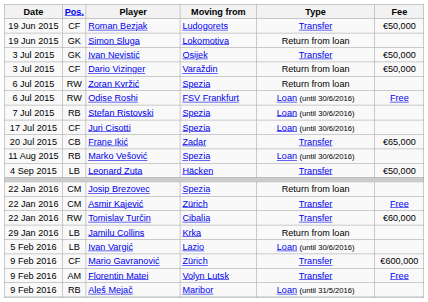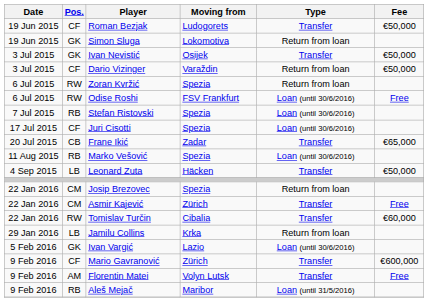 <table class="wikitable" style="font-size: 95%; text-align: center;">
 <tr>
 <th width=90>Date</th>
 <th width=30><a href='#'>Pos.</a></th>
 <th width=150>Player</th>
 <th width=120>Moving from</th>
 <th width=190>Type</th>
 <th width=75>Fee</th>
 </tr>
 <tr>
 <td>19 Jun 2015</td>
 <td>CF</td>
 <td style="text-align:left;"> <a href='#'>Roman Bezjak</a></td>
 <td style="text-align:left;"> <a href='#'>Ludogorets</a></td>
 <td><a href='#'>Transfer</a></td>
 <td>€50,000</td>
 </tr>
 <tr>
 <td>19 Jun 2015</td>
 <td>GK</td>
 <td style="text-align:left;"> <a href='#'>Simon Sluga</a></td>
 <td style="text-align:left;"> <a href='#'>Lokomotiva</a></td>
 <td>Return from loan</td>
 <td></td>
 </tr>
 <tr>
 <td>3 Jul 2015</td>
 <td>GK</td>
 <td style="text-align:left;"> <a href='#'>Ivan Nevistić</a></td>
 <td style="text-align:left;"> <a href='#'>Osijek</a></td>
 <td><a href='#'>Transfer</a></td>
 <td>€50,000</td>
 </tr>
 <tr>
 <td>3 Jul 2015</td>
 <td>CF</td>
 <td style="text-align:left;"> <a href='#'>Dario Vizinger</a></td>
 <td style="text-align:left;"> <a href='#'>Varaždin</a></td>
 <td>Return from loan</td>
 <td>€50,000</td>
 </tr>
 <tr>
 <td>6 Jul 2015</td>
 <td>RW</td>
 <td style="text-align:left;"> <a href='#'>Zoran Kvržić</a></td>
 <td style="text-align:left;"> <a href='#'>Spezia</a></td>
 <td>Return from loan</td>
 <td></td>
 </tr>
 <tr>
 <td>6 Jul 2015</td>
 <td>RW</td>
 <td style="text-align:left;"> <a href='#'>Odise Roshi</a></td>
 <td style="text-align:left;"> <a href='#'>FSV Frankfurt</a></td>
 <td><a href='#'>Loan</a> <small>(until 30/6/2016)</small></td>
 <td><a href='#'>Free</a></td>
 </tr>
 <tr>
 <td>7 Jul 2015</td>
 <td>RB</td>
 <td style="text-align:left;"> <a href='#'>Stefan Ristovski</a></td>
 <td style="text-align:left;"> <a href='#'>Spezia</a></td>
 <td><a href='#'>Loan</a> <small>(until 30/6/2016)</small></td>
 <td></td>
 </tr>
 <tr>
 <td>17 Jul 2015</td>
 <td>CF</td>
 <td style="text-align:left;"> <a href='#'>Juri Cisotti</a></td>
 <td style="text-align:left;"> <a href='#'>Spezia</a></td>
 <td><a href='#'>Loan</a> <small>(until 30/6/2016)</small></td>
 <td></td>
 </tr>
 <tr>
 <td>20 Jul 2015</td>
 <td>CB</td>
 <td style="text-align:left;"> <a href='#'>Frane Ikić</a></td>
 <td style="text-align:left;"> <a href='#'>Zadar</a></td>
 <td><a href='#'>Transfer</a></td>
 <td>€65,000</td>
 </tr>
 <tr>
 <td>11 Aug 2015</td>
 <td>RB</td>
 <td style="text-align:left;"> <a href='#'>Marko Vešović</a></td>
 <td style="text-align:left;"> <a href='#'>Spezia</a></td>
 <td><a href='#'>Loan</a> <small>(until 30/6/2016)</small></td>
 <td></td>
 </tr>
 <tr>
 <td>4 Sep 2015</td>
 <td>LB</td>
 <td style="text-align:left;"> <a href='#'>Leonard Zuta</a></td>
 <td style="text-align:left;"> <a href='#'>Häcken</a></td>
 <td><a href='#'>Transfer</a></td>
 <td>€50,000</td>
 </tr>
 <tr style="color:#CCCCCC;background-color:#CCCCCC">
 <td colspan="6"></td>
 </tr>
 <tr>
 <td>22 Jan 2016</td>
 <td>CM</td>
 <td style="text-align:left;"> <a href='#'>Josip Brezovec</a></td>
 <td style="text-align:left;"> <a href='#'>Spezia</a></td>
 <td>Return from loan</td>
 <td></td>
 </tr>
 <tr>
 <td>22 Jan 2016</td>
 <td>CM</td>
 <td style="text-align:left;"> <a href='#'>Asmir Kajević</a></td>
 <td style="text-align:left;"> <a href='#'>Zürich</a></td>
 <td><a href='#'>Transfer</a></td>
 <td><a href='#'>Free</a></td>
 </tr>
 <tr>
 <td>22 Jan 2016</td>
 <td>RW</td>
 <td style="text-align:left;"> <a href='#'>Tomislav Turčin</a></td>
 <td style="text-align:left;"> <a href='#'>Cibalia</a></td>
 <td><a href='#'>Transfer</a></td>
 <td>€60,000</td>
 </tr>
 <tr>
 <td>29 Jan 2016</td>
 <td>LB</td>
 <td style="text-align:left;"> <a href='#'>Jamilu Collins</a></td>
 <td style="text-align:left;"> <a href='#'>Krka</a></td>
 <td>Return from loan</td>
 <td></td>
 </tr>
 <tr>
 <td>5 Feb 2016</td>
-<td>LB</td>
+<td>GK</td>
 <td style="text-align:left;"> <a href='#'>Ivan Vargić</a></td>
 <td style="text-align:left;"> <a href='#'>Lazio</a></td>
 <td><a href='#'>Loan</a> <small>(until 30/6/2016)</small></td>
 <td></td>
 </tr>
 <tr>
 <td>9 Feb 2016</td>
 <td>CF</td>
 <td style="text-align:left;"> <a href='#'>Mario Gavranović</a></td>
 <td style="text-align:left;"> <a href='#'>Zürich</a></td>
 <td><a href='#'>Transfer</a></td>
 <td>€600,000</td>
 </tr>
 <tr>
 <td>9 Feb 2016</td>
 <td>AM</td>
 <td style="text-align:left;"> <a href='#'>Florentin Matei</a></td>
 <td style="text-align:left;"> <a href='#'>Volyn Lutsk</a></td>
 <td><a href='#'>Transfer</a></td>
 <td><a href='#'>Free</a></td>
 </tr>
 <tr>
 <td>9 Feb 2016</td>
 <td>RB</td>
 <td style="text-align:left;"> <a href='#'>Aleš Mejač</a></td>
 <td style="text-align:left;"> <a href='#'>Maribor</a></td>
 <td><a href='#'>Loan</a> <small>(until 31/5/2016)</small></td>
 <td></td>
 </tr>
 <tr>
 </tr>
 </table>
